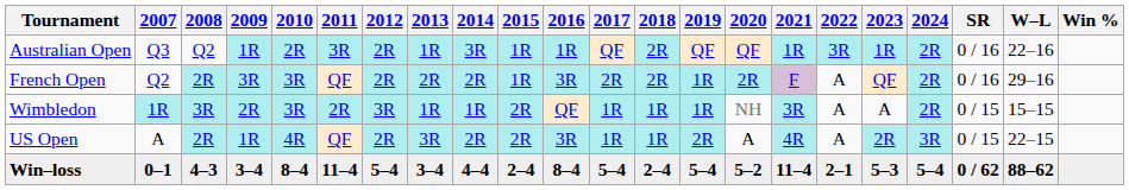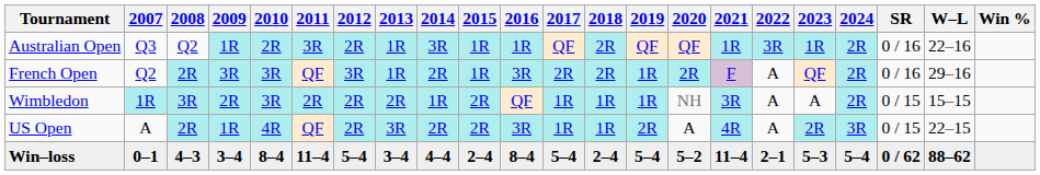 <table class=wikitable style=text-align:center;font-size:97%>
 <tr>
 <th>Tournament</th>
 <th><a href='#'>2007</a></th>
 <th><a href='#'>2008</a></th>
 <th><a href='#'>2009</a></th>
 <th><a href='#'>2010</a></th>
 <th><a href='#'>2011</a></th>
 <th><a href='#'>2012</a></th>
 <th><a href='#'>2013</a></th>
 <th><a href='#'>2014</a></th>
 <th><a href='#'>2015</a></th>
 <th><a href='#'>2016</a></th>
 <th><a href='#'>2017</a></th>
 <th><a href='#'>2018</a></th>
 <th><a href='#'>2019</a></th>
 <th><a href='#'>2020</a></th>
 <th><a href='#'>2021</a></th>
 <th><a href='#'>2022</a></th>
 <th><a href='#'>2023</a></th>
 <th><a href='#'>2024</a></th>
 <th>SR</th>
 <th>W–L</th>
 <th>Win %</th>
 </tr>
 <tr>
 <td align=left><a href='#'>Australian Open</a></td>
 <td><a href='#'>Q3</a></td>
 <td><a href='#'>Q2</a></td>
 <td bgcolor=#afeeee><a href='#'>1R</a></td>
 <td bgcolor=#afeeee><a href='#'>2R</a></td>
 <td bgcolor=#afeeee><a href='#'>3R</a></td>
 <td bgcolor=#afeeee><a href='#'>2R</a></td>
 <td bgcolor=#afeeee><a href='#'>1R</a></td>
 <td bgcolor=#afeeee><a href='#'>3R</a></td>
 <td bgcolor=#afeeee><a href='#'>1R</a></td>
 <td bgcolor=#afeeee><a href='#'>1R</a></td>
 <td bgcolor=#ffebcd><a href='#'>QF</a></td>
 <td bgcolor=#afeeee><a href='#'>2R</a></td>
 <td bgcolor=#ffebcd><a href='#'>QF</a></td>
 <td bgcolor=#ffebcd><a href='#'>QF</a></td>
 <td bgcolor=afeeee><a href='#'>1R</a></td>
 <td bgcolor=afeeee><a href='#'>3R</a></td>
 <td bgcolor=afeeee><a href='#'>1R</a></td>
 <td bgcolor=afeeee><a href='#'>2R</a></td>
 <td>0 / 16</td>
 <td>22–16</td>
 <td></td>
 </tr>
 <tr>
 <td align=left><a href='#'>French Open</a></td>
 <td><a href='#'>Q2</a></td>
 <td bgcolor=#afeeee><a href='#'>2R</a></td>
 <td bgcolor=#afeeee><a href='#'>3R</a></td>
 <td bgcolor=#afeeee><a href='#'>3R</a></td>
 <td bgcolor=#ffebcd><a href='#'>QF</a></td>
-<td bgcolor=#afeeee><a href='#'>2R</a></td>
-<td bgcolor=#afeeee><a href='#'>2R</a></td>
+<td bgcolor=#afeeee><a href='#'>3R</a></td>
+<td bgcolor=#afeeee><a href='#'>1R</a></td>
 <td bgcolor=#afeeee><a href='#'>2R</a></td>
 <td bgcolor=#afeeee><a href='#'>1R</a></td>
 <td bgcolor=#afeeee><a href='#'>3R</a></td>
 <td bgcolor=afeeee><a href='#'>2R</a></td>
 <td bgcolor=#afeeee><a href='#'>2R</a></td>
 <td bgcolor=#afeeee><a href='#'>1R</a></td>
 <td bgcolor=#afeeee><a href='#'>2R</a></td>
 <td bgcolor=thistle><a href='#'>F</a></td>
 <td>A</td>
 <td bgcolor=#ffebcd><a href='#'>QF</a></td>
 <td bgcolor=afeeee><a href='#'>2R</a></td>
 <td>0 / 16</td>
 <td>29–16</td>
 <td></td>
 </tr>
 <tr>
 <td align=left><a href='#'>Wimbledon</a></td>
 <td bgcolor=#afeeee><a href='#'>1R</a></td>
 <td bgcolor=#afeeee><a href='#'>3R</a></td>
 <td bgcolor=#afeeee><a href='#'>2R</a></td>
 <td bgcolor=#afeeee><a href='#'>3R</a></td>
 <td bgcolor=#afeeee><a href='#'>2R</a></td>
-<td bgcolor=#afeeee><a href='#'>3R</a></td>
-<td bgcolor=#afeeee><a href='#'>1R</a></td>
+<td bgcolor=#afeeee><a href='#'>2R</a></td>
+<td bgcolor=#afeeee><a href='#'>2R</a></td>
 <td bgcolor=#afeeee><a href='#'>1R</a></td>
 <td bgcolor=#afeeee><a href='#'>2R</a></td>
 <td bgcolor=#ffebcd><a href='#'>QF</a></td>
 <td bgcolor=#afeeee><a href='#'>1R</a></td>
 <td bgcolor=#afeeee><a href='#'>1R</a></td>
 <td bgcolor=#afeeee><a href='#'>1R</a></td>
 <td style=color:#767676>NH</td>
 <td bgcolor=#afeeee><a href='#'>3R</a></td>
 <td>A</td>
 <td>A</td>
 <td bgcolor=#afeeee><a href='#'>2R</a></td>
 <td>0 / 15</td>
 <td>15–15</td>
 <td></td>
 </tr>
 <tr>
 <td align=left><a href='#'>US Open</a></td>
 <td>A</td>
 <td bgcolor=#afeeee><a href='#'>2R</a></td>
 <td bgcolor=#afeeee><a href='#'>1R</a></td>
 <td bgcolor=#afeeee><a href='#'>4R</a></td>
 <td bgcolor=#ffebcd><a href='#'>QF</a></td>
 <td bgcolor=#afeeee><a href='#'>2R</a></td>
 <td bgcolor=#afeeee><a href='#'>3R</a></td>
 <td bgcolor=#afeeee><a href='#'>2R</a></td>
 <td bgcolor=#afeeee><a href='#'>2R</a></td>
 <td bgcolor=#afeeee><a href='#'>3R</a></td>
 <td bgcolor=#afeeee><a href='#'>1R</a></td>
 <td bgcolor=#afeeee><a href='#'>1R</a></td>
 <td bgcolor=#afeeee><a href='#'>2R</a></td>
 <td>A</td>
 <td bgcolor=#afeeee><a href='#'>4R</a></td>
 <td>A</td>
 <td bgcolor=#afeeee><a href='#'>2R</a></td>
 <td bgcolor=#afeeee><a href='#'>3R</a></td>
 <td>0 / 15</td>
 <td>22–15</td>
 <td></td>
 </tr>
 <tr style=background:#efefef;font-weight:bold>
 <td style=text-align:left>Win–loss</td>
 <td>0–1</td>
 <td>4–3</td>
 <td>3–4</td>
 <td>8–4</td>
 <td>11–4</td>
 <td>5–4</td>
 <td>3–4</td>
 <td>4–4</td>
 <td>2–4</td>
 <td>8–4</td>
 <td>5–4</td>
 <td>2–4</td>
 <td>5–4</td>
 <td>5–2</td>
 <td>11–4</td>
 <td>2–1</td>
 <td>5–3</td>
 <td>5–4</td>
 <td>0 / 62</td>
 <td>88–62</td>
 <td></td>
 </tr>
 </table>
